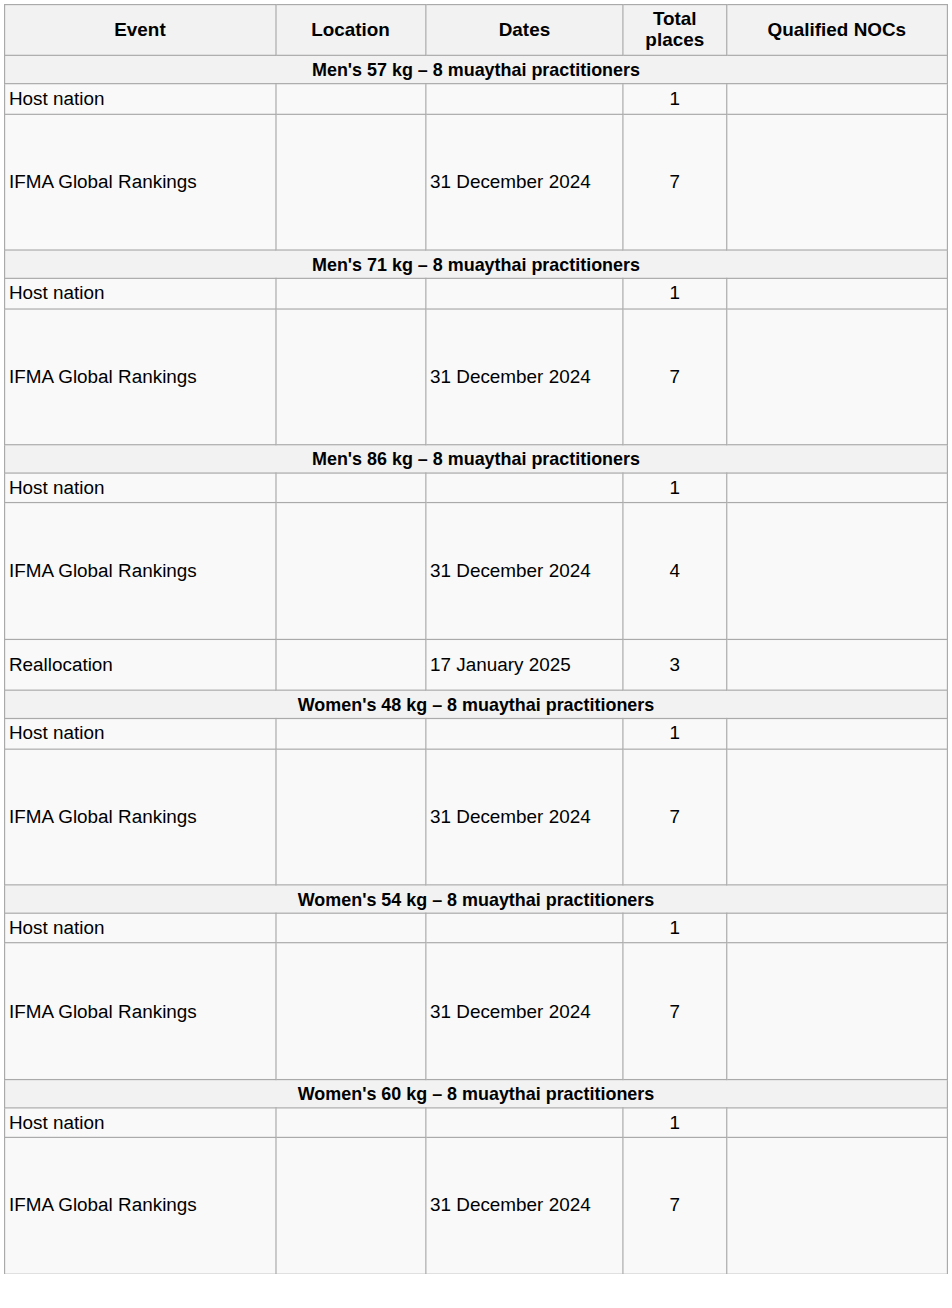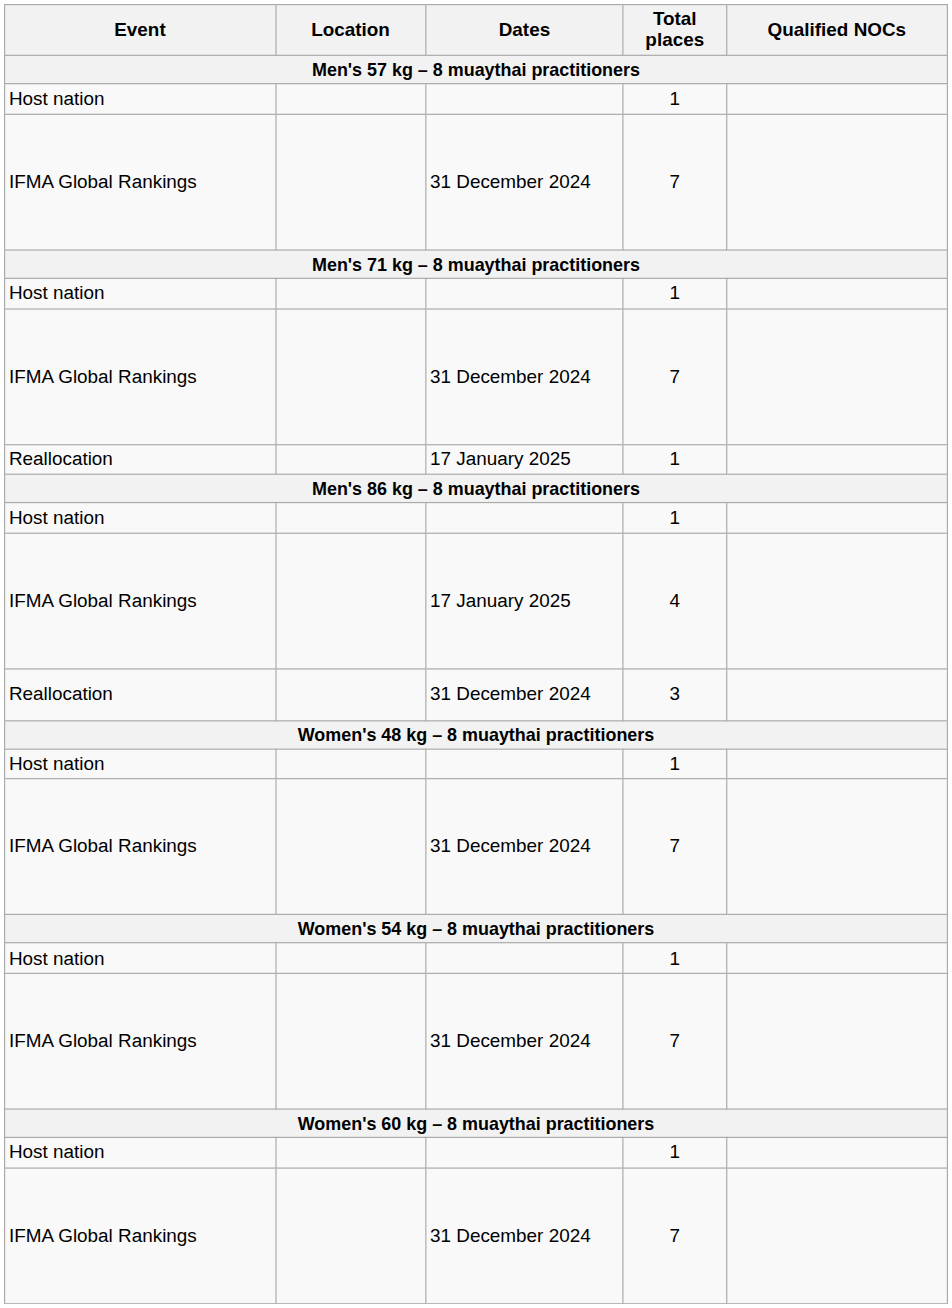 <table class="wikitable" width=800>
 <tr>
 <th>Event</th>
 <th width=120>Location</th>
 <th width=160>Dates</th>
 <th width=80>Total places</th>
 <th width=180>Qualified NOCs</th>
 </tr>
 <tr style="font-size:95%;">
 <th colspan=5>Men's 57 kg – 8 muaythai practitioners</th>
 </tr>
 <tr>
 <td>Host nation</td>
 <td></td>
 <td></td>
 <td align="center">1</td>
 <td></td>
 </tr>
 <tr>
 <td>IFMA Global Rankings</td>
 <td></td>
 <td>31 December 2024</td>
 <td align="center">7</td>
 <td><br><br><br><br><br><br></td>
 </tr>
 <tr style="font-size:95%;">
 <th colspan=5>Men's 71 kg – 8 muaythai practitioners</th>
 </tr>
 <tr>
 <td>Host nation</td>
 <td></td>
 <td></td>
 <td align="center">1</td>
 <td></td>
 </tr>
 <tr>
 <td>IFMA Global Rankings</td>
 <td></td>
 <td>31 December 2024</td>
 <td align="center">7</td>
 <td><br><br><br><br><s></s><br><br></td>
 </tr>
+<tr>
+<td>Reallocation</td>
+<td></td>
+<td>17 January 2025</td>
+<td align="center">1</td>
+<td></td>
+</tr>
 <tr style="font-size:95%;">
 <th colspan=5>Men's 86 kg – 8 muaythai practitioners</th>
 </tr>
 <tr>
 <td>Host nation</td>
 <td></td>
 <td></td>
 <td align="center">1</td>
 <td></td>
 </tr>
 <tr>
 <td>IFMA Global Rankings</td>
 <td></td>
-<td>31 December 2024</td>
+<td>17 January 2025</td>
 <td align="center">4</td>
 <td><br><br><s></s><br><br><br><s></s><br><s></s></td>
 </tr>
 <tr>
 <td>Reallocation</td>
 <td></td>
-<td>17 January 2025</td>
+<td>31 December 2024</td>
 <td align="center">3</td>
 <td><br><br></td>
 </tr>
 <tr style="font-size:95%;">
 <th colspan=5>Women's 48 kg – 8 muaythai practitioners</th>
 </tr>
 <tr>
 <td>Host nation</td>
 <td></td>
 <td></td>
 <td align="center">1</td>
 <td></td>
 </tr>
 <tr>
 <td>IFMA Global Rankings</td>
 <td></td>
 <td>31 December 2024</td>
 <td align="center">7</td>
 <td><br><br><br><br><br><br></td>
 </tr>
 <tr style="font-size:95%;">
 <th colspan=5>Women's 54 kg – 8 muaythai practitioners</th>
 </tr>
 <tr>
 <td>Host nation</td>
 <td></td>
 <td></td>
 <td align="center">1</td>
 <td></td>
 </tr>
 <tr>
 <td>IFMA Global Rankings</td>
 <td></td>
 <td>31 December 2024</td>
 <td align="center">7</td>
 <td><br><br><br><br><br><br></td>
 </tr>
 <tr style="font-size:95%;">
 <th colspan=5>Women's 60 kg – 8 muaythai practitioners</th>
 </tr>
 <tr>
 <td>Host nation</td>
 <td></td>
 <td></td>
 <td align="center">1</td>
 <td></td>
 </tr>
 <tr>
 <td>IFMA Global Rankings</td>
 <td></td>
 <td>31 December 2024</td>
 <td align="center">7</td>
 <td><br><br><br><br><br><br></td>
 </tr>
 </table>
